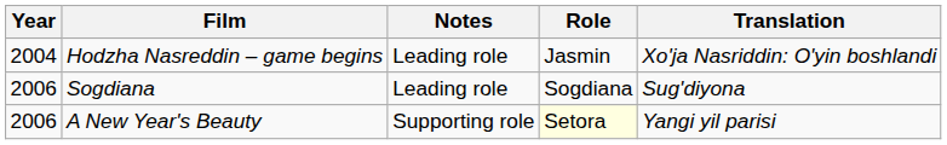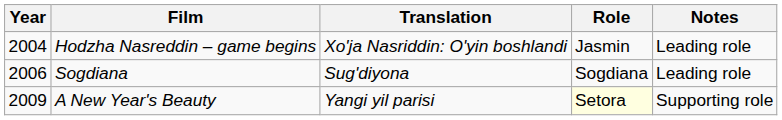 <table class="wikitable sortable">
 <tr>
 <th>Year</th>
 <th>Film</th>
+<th>Translation</th>
+<th class = "unsortable">Role</th>
 <th class = "unsortable">Notes</th>
-<th class = "unsortable">Role</th>
-<th>Translation</th>
 </tr>
 <tr>
 <td>2004</td>
 <td><em>Hodzha Nasreddin – game begins</em></td>
+<td><em>Xo'ja Nasriddin: O'yin boshlandi</em></td>
+<td>Jasmin</td>
 <td>Leading role</td>
-<td>Jasmin</td>
-<td><em>Xo'ja Nasriddin: O'yin boshlandi</em></td>
 </tr>
 <tr>
 <td>2006</td>
 <td><em>Sogdiana</em></td>
+<td><em>Sug'diyona</em></td>
+<td>Sogdiana</td>
 <td>Leading role</td>
-<td>Sogdiana</td>
-<td><em>Sug'diyona</em></td>
 </tr>
 <tr>
-<td>2006</td>
+<td>2009</td>
 <td><em>A New Year's Beauty</em></td>
+<td><em>Yangi yil parisi</em></td>
+<td style="background: lightyellow;">Setora</td>
 <td>Supporting role</td>
-<td style="background: lightyellow;">Setora</td>
-<td><em>Yangi yil parisi</em></td>
 </tr>
 </table>
